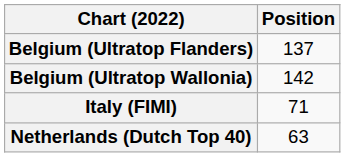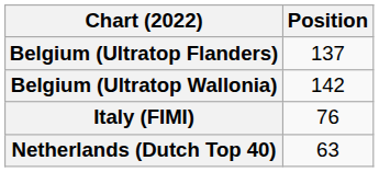 <table class="wikitable sortable plainrowheaders" style="text-align:center">
 <tr>
 <th scope="col">Chart (2022)</th>
 <th scope="col">Position</th>
 </tr>
 <tr>
 <th scope="row">Belgium (Ultratop Flanders)</th>
 <td>137</td>
 </tr>
 <tr>
 <th scope="row">Belgium (Ultratop Wallonia)</th>
 <td>142</td>
 </tr>
 <tr>
 <th scope="row">Italy (FIMI)</th>
-<td>71</td>
+<td>76</td>
 </tr>
 <tr>
 <th scope="row">Netherlands (Dutch Top 40)</th>
 <td>63</td>
 </tr>
 </table>
